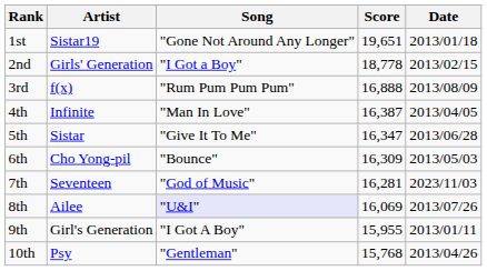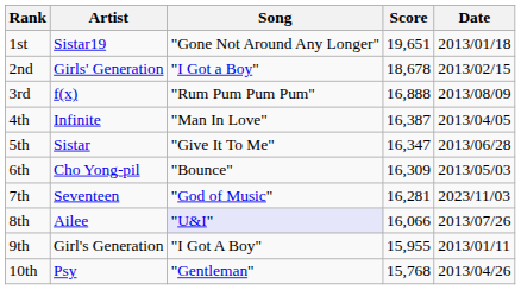 <table class="wikitable">
 <tr>
 <th>Rank</th>
 <th>Artist</th>
 <th>Song</th>
 <th>Score</th>
 <th>Date</th>
 </tr>
 <tr>
 <td>1st</td>
 <td><a href='#'>Sistar19</a></td>
 <td>"Gone Not Around Any Longer"</td>
 <td>19,651</td>
 <td>2013/01/18</td>
 </tr>
 <tr>
 <td>2nd</td>
 <td><a href='#'>Girls' Generation</a></td>
 <td>"<a href='#'>I Got a Boy</a>"</td>
-<td>18,778</td>
+<td>18,678</td>
 <td>2013/02/15</td>
 </tr>
 <tr>
 <td>3rd</td>
 <td><a href='#'>f(x)</a></td>
 <td>"Rum Pum Pum Pum"</td>
 <td>16,888</td>
 <td>2013/08/09</td>
 </tr>
 <tr>
 <td>4th</td>
 <td><a href='#'>Infinite</a></td>
 <td>"Man In Love"</td>
 <td>16,387</td>
 <td>2013/04/05</td>
 </tr>
 <tr>
 <td>5th</td>
 <td><a href='#'>Sistar</a></td>
 <td>"Give It To Me"</td>
 <td>16,347</td>
 <td>2013/06/28</td>
 </tr>
 <tr>
 <td>6th</td>
 <td><a href='#'>Cho Yong-pil</a></td>
 <td>"Bounce"</td>
 <td>16,309</td>
 <td>2013/05/03</td>
 </tr>
 <tr>
 <td>7th</td>
 <td><a href='#'>Seventeen</a></td>
 <td>"<a href='#'>God of Music</a>"</td>
 <td>16,281</td>
 <td>2023/11/03</td>
 </tr>
 <tr>
 <td>8th</td>
 <td><a href='#'>Ailee</a></td>
 <td style="background: lavender;">"<a href='#'>U&I</a>"</td>
-<td>16,069</td>
+<td>16,066</td>
 <td>2013/07/26</td>
 </tr>
 <tr>
 <td>9th</td>
 <td>Girl's Generation</td>
 <td>"I Got A Boy"</td>
 <td>15,955</td>
 <td>2013/01/11</td>
 </tr>
 <tr>
 <td>10th</td>
 <td><a href='#'>Psy</a></td>
 <td>"<a href='#'>Gentleman</a>"</td>
 <td>15,768</td>
 <td>2013/04/26</td>
 </tr>
 </table>
